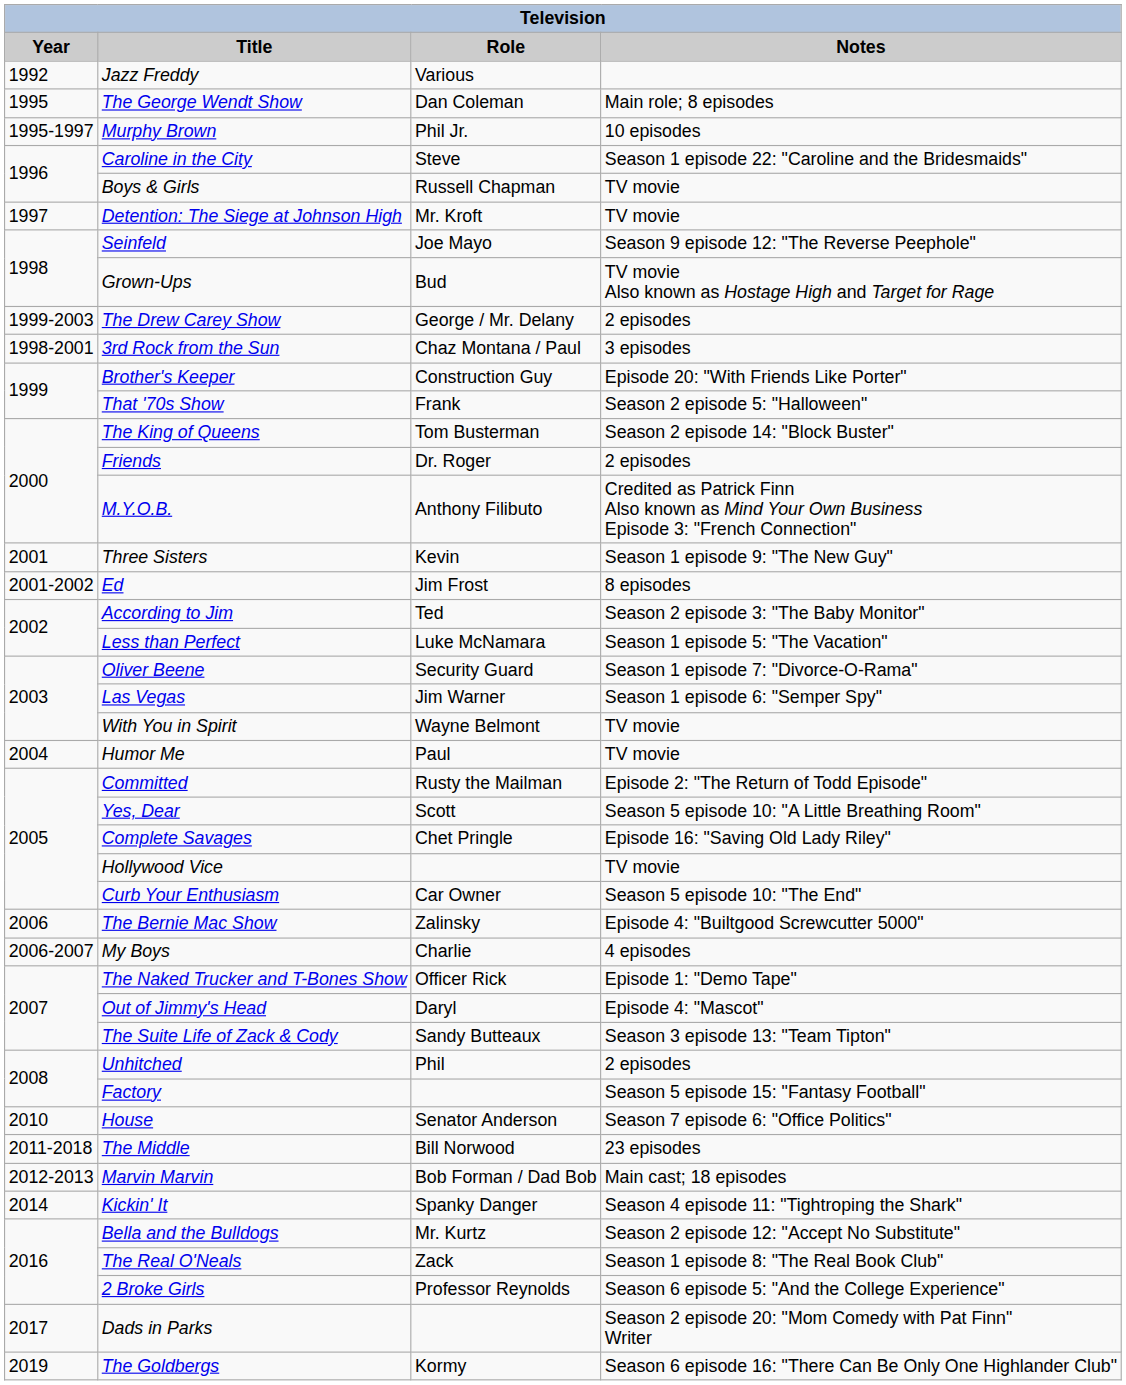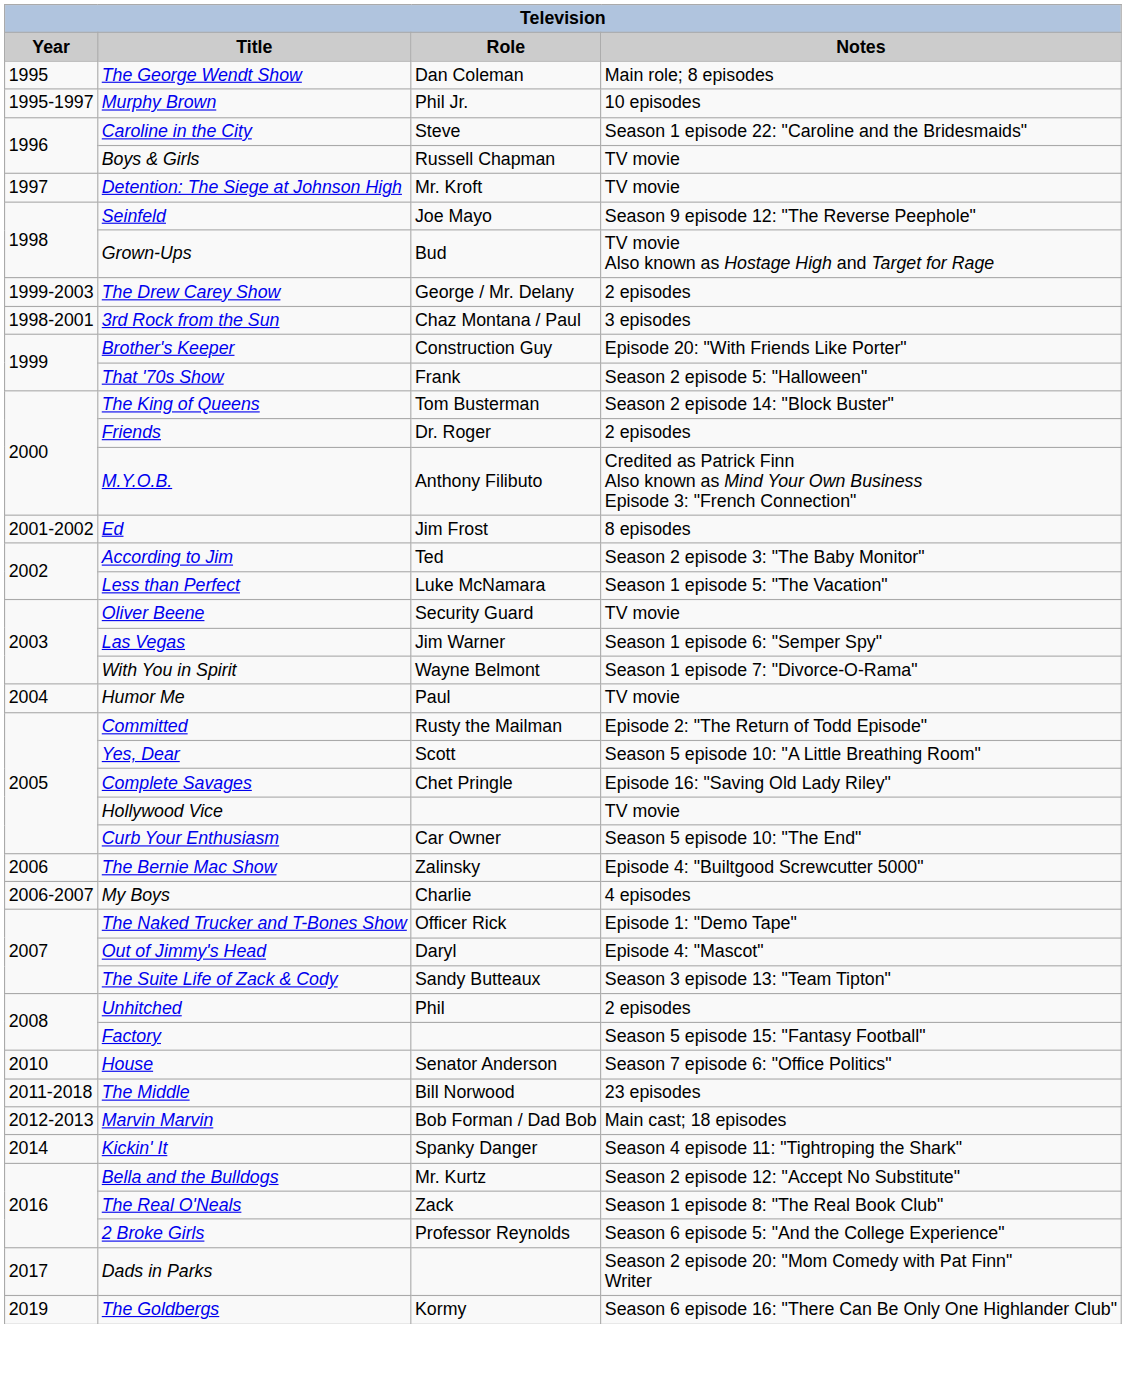 <table class="wikitable">
 <tr>
 <th colspan=4 style="background:#B0C4DE;">Television</th>
 </tr>
 <tr>
 <th style="background: #CCCCCC;">Year</th>
 <th style="background: #CCCCCC;">Title</th>
 <th style="background: #CCCCCC;">Role</th>
 <th style="background: #CCCCCC;">Notes</th>
-</tr>
-<tr>
-<td>1992</td>
-<td><em>Jazz Freddy</em></td>
-<td>Various</td>
-<td></td>
 </tr>
 <tr>
 <td>1995</td>
 <td><em><a href='#'>The George Wendt Show</a></em></td>
 <td>Dan Coleman</td>
 <td>Main role; 8 episodes</td>
 </tr>
 <tr>
 <td>1995-1997</td>
 <td><em><a href='#'>Murphy Brown</a></em></td>
 <td>Phil Jr.</td>
 <td>10 episodes</td>
 </tr>
 <tr>
 <td rowspan=2>1996</td>
 <td><em><a href='#'>Caroline in the City</a></em></td>
 <td>Steve</td>
 <td>Season 1 episode 22: "Caroline and the Bridesmaids"</td>
 </tr>
 <tr>
 <td><em>Boys & Girls</em></td>
 <td>Russell Chapman</td>
 <td>TV movie</td>
 </tr>
 <tr>
 <td>1997</td>
 <td><em><a href='#'>Detention: The Siege at Johnson High</a></em></td>
 <td>Mr. Kroft</td>
 <td>TV movie</td>
 </tr>
 <tr>
 <td rowspan=2>1998</td>
 <td><em><a href='#'>Seinfeld</a></em></td>
 <td>Joe Mayo</td>
 <td>Season 9 episode 12: "The Reverse Peephole"</td>
 </tr>
 <tr>
 <td><em>Grown-Ups</em></td>
 <td>Bud</td>
 <td>TV movie<br> Also known as <em>Hostage High</em> and <em>Target for Rage</em></td>
 </tr>
 <tr>
 <td>1999-2003</td>
 <td><em><a href='#'>The Drew Carey Show</a></em></td>
 <td>George / Mr. Delany</td>
 <td>2 episodes</td>
 </tr>
 <tr>
 <td>1998-2001</td>
 <td><em><a href='#'>3rd Rock from the Sun</a></em></td>
 <td>Chaz Montana / Paul</td>
 <td>3 episodes</td>
 </tr>
 <tr>
 <td rowspan=2>1999</td>
 <td><em><a href='#'>Brother's Keeper</a></em></td>
 <td>Construction Guy</td>
 <td>Episode 20: "With Friends Like Porter"</td>
 </tr>
 <tr>
 <td><em><a href='#'>That '70s Show</a></em></td>
 <td>Frank</td>
 <td>Season 2 episode 5: "Halloween"</td>
 </tr>
 <tr>
 <td rowspan=3>2000</td>
 <td><em><a href='#'>The King of Queens</a></em></td>
 <td>Tom Busterman</td>
 <td>Season 2 episode 14: "Block Buster"</td>
 </tr>
 <tr>
 <td><em><a href='#'>Friends</a></em></td>
 <td>Dr. Roger</td>
 <td>2 episodes</td>
 </tr>
 <tr>
 <td><em><a href='#'>M.Y.O.B.</a></em></td>
 <td>Anthony Filibuto</td>
 <td>Credited as Patrick Finn<br> Also known as <em>Mind Your Own Business</em><br> Episode 3: "French Connection"</td>
 </tr>
 <tr>
-<td>2001</td>
-<td><em>Three Sisters</em></td>
-<td>Kevin</td>
-<td>Season 1 episode 9: "The New Guy"</td>
-</tr>
-<tr>
 <td>2001-2002</td>
 <td><em><a href='#'>Ed</a></em></td>
 <td>Jim Frost</td>
 <td>8 episodes</td>
 </tr>
 <tr>
 <td rowspan=2>2002</td>
 <td><em><a href='#'>According to Jim</a></em></td>
 <td>Ted</td>
 <td>Season 2 episode 3: "The Baby Monitor"</td>
 </tr>
 <tr>
 <td><em><a href='#'>Less than Perfect</a></em></td>
 <td>Luke McNamara</td>
 <td>Season 1 episode 5: "The Vacation"</td>
 </tr>
 <tr>
 <td rowspan=3>2003</td>
 <td><em><a href='#'>Oliver Beene</a></em></td>
 <td>Security Guard</td>
-<td>Season 1 episode 7: "Divorce-O-Rama"</td>
+<td>TV movie</td>
 </tr>
 <tr>
 <td><em><a href='#'>Las Vegas</a></em></td>
 <td>Jim Warner</td>
 <td>Season 1 episode 6: "Semper Spy"</td>
 </tr>
 <tr>
 <td><em>With You in Spirit</em></td>
 <td>Wayne Belmont</td>
-<td>TV movie</td>
+<td>Season 1 episode 7: "Divorce-O-Rama"</td>
 </tr>
 <tr>
 <td>2004</td>
 <td><em>Humor Me</em></td>
 <td>Paul</td>
 <td>TV movie</td>
 </tr>
 <tr>
 <td rowspan=5>2005</td>
 <td><em><a href='#'>Committed</a></em></td>
 <td>Rusty the Mailman</td>
 <td>Episode 2: "The Return of Todd Episode"</td>
 </tr>
 <tr>
 <td><em><a href='#'>Yes, Dear</a></em></td>
 <td>Scott</td>
 <td>Season 5 episode 10: "A Little Breathing Room"</td>
 </tr>
 <tr>
 <td><em><a href='#'>Complete Savages</a></em></td>
 <td>Chet Pringle</td>
 <td>Episode 16: "Saving Old Lady Riley"</td>
 </tr>
 <tr>
 <td><em>Hollywood Vice</em></td>
 <td></td>
 <td>TV movie</td>
 </tr>
 <tr>
 <td><em><a href='#'>Curb Your Enthusiasm</a></em></td>
 <td>Car Owner</td>
 <td>Season 5 episode 10: "The End"</td>
 </tr>
 <tr>
 <td>2006</td>
 <td><em><a href='#'>The Bernie Mac Show</a></em></td>
 <td>Zalinsky</td>
 <td>Episode 4: "Builtgood Screwcutter 5000"</td>
 </tr>
 <tr>
 <td>2006-2007</td>
 <td><em>My Boys</em></td>
 <td>Charlie</td>
 <td>4 episodes</td>
 </tr>
 <tr>
 <td rowspan=3>2007</td>
 <td><em><a href='#'>The Naked Trucker and T-Bones Show</a></em></td>
 <td>Officer Rick</td>
 <td>Episode 1: "Demo Tape"</td>
 </tr>
 <tr>
 <td><em><a href='#'>Out of Jimmy's Head</a></em></td>
 <td>Daryl</td>
 <td>Episode 4: "Mascot"</td>
 </tr>
 <tr>
 <td><em><a href='#'>The Suite Life of Zack & Cody</a></em></td>
 <td>Sandy Butteaux</td>
 <td>Season 3 episode 13: "Team Tipton"</td>
 </tr>
 <tr>
 <td rowspan=2>2008</td>
 <td><em><a href='#'>Unhitched</a></em></td>
 <td>Phil</td>
 <td>2 episodes</td>
 </tr>
 <tr>
 <td><em><a href='#'>Factory</a></em></td>
 <td></td>
 <td>Season 5 episode 15: "Fantasy Football"</td>
 </tr>
 <tr>
 <td>2010</td>
 <td><em><a href='#'>House</a></em></td>
 <td>Senator Anderson</td>
 <td>Season 7 episode 6: "Office Politics"</td>
 </tr>
 <tr>
 <td>2011-2018</td>
 <td><em><a href='#'>The Middle</a></em></td>
 <td>Bill Norwood</td>
 <td>23 episodes</td>
 </tr>
 <tr>
 <td>2012-2013</td>
 <td><em><a href='#'>Marvin Marvin</a></em></td>
 <td>Bob Forman / Dad Bob</td>
 <td>Main cast; 18 episodes</td>
 </tr>
 <tr>
 <td>2014</td>
 <td><em><a href='#'>Kickin' It</a></em></td>
 <td>Spanky Danger</td>
 <td>Season 4 episode 11: "Tightroping the Shark"</td>
 </tr>
 <tr>
 <td rowspan=3>2016</td>
 <td><em><a href='#'>Bella and the Bulldogs</a></em></td>
 <td>Mr. Kurtz</td>
 <td>Season 2 episode 12: "Accept No Substitute"</td>
 </tr>
 <tr>
 <td><em><a href='#'>The Real O'Neals</a></em></td>
 <td>Zack</td>
 <td>Season 1 episode 8: "The Real Book Club"</td>
 </tr>
 <tr>
 <td><em><a href='#'>2 Broke Girls</a></em></td>
 <td>Professor Reynolds</td>
 <td>Season 6 episode 5: "And the College Experience"</td>
 </tr>
 <tr>
 <td>2017</td>
 <td><em>Dads in Parks</em></td>
 <td></td>
 <td>Season 2 episode 20: "Mom Comedy with Pat Finn"<br> Writer</td>
 </tr>
 <tr>
 <td>2019</td>
 <td><em><a href='#'>The Goldbergs</a></em></td>
 <td>Kormy</td>
 <td>Season 6 episode 16: "There Can Be Only One Highlander Club"</td>
 </tr>
 </table>
